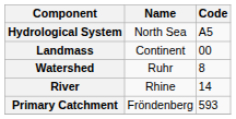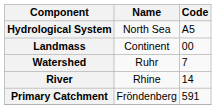 <table class="wikitable" border="1" style="margin: 1em auto 1em auto;">
 <tr valign="top">
 <th scope="col">Component</th>
 <th scope="col">Name</th>
 <th scope="col">Code</th>
 </tr>
 <tr valign="top">
 <th scope="row">Hydrological System</th>
 <td align="center">North Sea</td>
 <td>A5</td>
 </tr>
 <tr valign="top">
 <th scope="row">Landmass</th>
 <td align="center">Continent</td>
 <td>00</td>
 </tr>
 <tr valign="top">
 <th scope="row">Watershed</th>
 <td align="center">Ruhr</td>
-<td>8</td>
+<td>7</td>
 </tr>
 <tr valign="top">
 <th scope="row">River</th>
 <td align="center">Rhine</td>
 <td>14</td>
 </tr>
 <tr valign="top">
 <th scope="row">Primary Catchment</th>
 <td align="center">Fröndenberg</td>
-<td>593</td>
+<td>591</td>
 </tr>
 <tr valign="top">
 </tr>
 </table>
